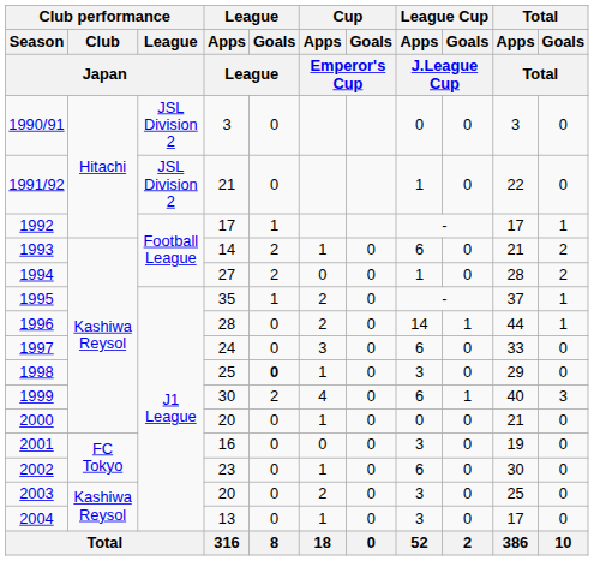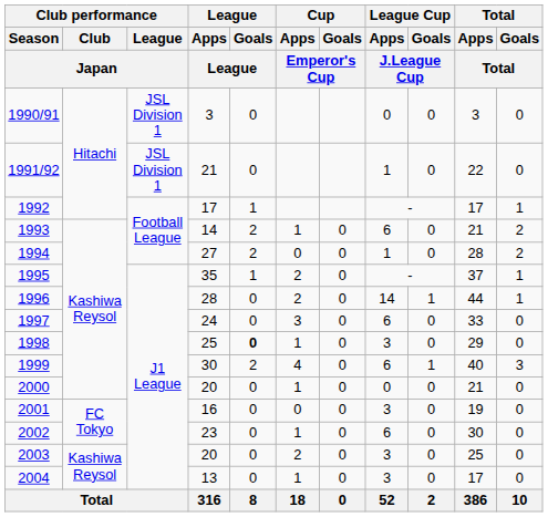 <table class="wikitable" style="text-align:center;">
 <tr>
 <th colspan=3>Club performance</th>
 <th colspan=2>League</th>
 <th colspan=2>Cup</th>
 <th colspan=2>League Cup</th>
 <th colspan=2>Total</th>
 </tr>
 <tr>
 <th>Season</th>
 <th>Club</th>
 <th>League</th>
 <th>Apps</th>
 <th>Goals</th>
 <th>Apps</th>
 <th>Goals</th>
 <th>Apps</th>
 <th>Goals</th>
 <th>Apps</th>
 <th>Goals</th>
 </tr>
 <tr>
 <th colspan=3>Japan</th>
 <th colspan=2>League</th>
 <th colspan=2><a href='#'>Emperor's Cup</a></th>
 <th colspan=2><a href='#'>J.League Cup</a></th>
 <th colspan=2>Total</th>
 </tr>
 <tr>
 <td><a href='#'>1990/91</a></td>
 <td rowspan="3"><a href='#'>Hitachi</a></td>
-<td><a href='#'>JSL Division 2</a></td>
+<td><a href='#'>JSL Division 1</a></td>
 <td>3</td>
 <td>0</td>
 <td></td>
 <td></td>
 <td>0</td>
 <td>0</td>
 <td>3</td>
 <td>0</td>
 </tr>
 <tr>
 <td><a href='#'>1991/92</a></td>
-<td><a href='#'>JSL Division 2</a></td>
+<td><a href='#'>JSL Division 1</a></td>
 <td>21</td>
 <td>0</td>
 <td></td>
 <td></td>
 <td>1</td>
 <td>0</td>
 <td>22</td>
 <td>0</td>
 </tr>
 <tr>
 <td><a href='#'>1992</a></td>
 <td rowspan="3"><a href='#'>Football League</a></td>
 <td>17</td>
 <td>1</td>
 <td></td>
 <td></td>
 <td colspan="2">-</td>
 <td>17</td>
 <td>1</td>
 </tr>
 <tr>
 <td><a href='#'>1993</a></td>
 <td rowspan="8"><a href='#'>Kashiwa Reysol</a></td>
 <td>14</td>
 <td>2</td>
 <td>1</td>
 <td>0</td>
 <td>6</td>
 <td>0</td>
 <td>21</td>
 <td>2</td>
 </tr>
 <tr>
 <td><a href='#'>1994</a></td>
 <td>27</td>
 <td>2</td>
 <td>0</td>
 <td>0</td>
 <td>1</td>
 <td>0</td>
 <td>28</td>
 <td>2</td>
 </tr>
 <tr>
 <td><a href='#'>1995</a></td>
 <td rowspan="10"><a href='#'>J1 League</a></td>
 <td>35</td>
 <td>1</td>
 <td>2</td>
 <td>0</td>
 <td colspan="2">-</td>
 <td>37</td>
 <td>1</td>
 </tr>
 <tr>
 <td><a href='#'>1996</a></td>
 <td>28</td>
 <td>0</td>
 <td>2</td>
 <td>0</td>
 <td>14</td>
 <td>1</td>
 <td>44</td>
 <td>1</td>
 </tr>
 <tr>
 <td><a href='#'>1997</a></td>
 <td>24</td>
 <td>0</td>
 <td>3</td>
 <td>0</td>
 <td>6</td>
 <td>0</td>
 <td>33</td>
 <td>0</td>
 </tr>
 <tr>
 <td><a href='#'>1998</a></td>
 <td>25</td>
 <td><strong>0</strong></td>
 <td>1</td>
 <td>0</td>
 <td>3</td>
 <td>0</td>
 <td>29</td>
 <td>0</td>
 </tr>
 <tr>
 <td><a href='#'>1999</a></td>
 <td>30</td>
 <td>2</td>
 <td>4</td>
 <td>0</td>
 <td>6</td>
 <td>1</td>
 <td>40</td>
 <td>3</td>
 </tr>
 <tr>
 <td><a href='#'>2000</a></td>
 <td>20</td>
 <td>0</td>
 <td>1</td>
 <td>0</td>
 <td>0</td>
 <td>0</td>
 <td>21</td>
 <td>0</td>
 </tr>
 <tr>
 <td><a href='#'>2001</a></td>
 <td rowspan="2"><a href='#'>FC Tokyo</a></td>
 <td>16</td>
 <td>0</td>
 <td>0</td>
 <td>0</td>
 <td>3</td>
 <td>0</td>
 <td>19</td>
 <td>0</td>
 </tr>
 <tr>
 <td><a href='#'>2002</a></td>
 <td>23</td>
 <td>0</td>
 <td>1</td>
 <td>0</td>
 <td>6</td>
 <td>0</td>
 <td>30</td>
 <td>0</td>
 </tr>
 <tr>
 <td><a href='#'>2003</a></td>
 <td rowspan="2"><a href='#'>Kashiwa Reysol</a></td>
 <td>20</td>
 <td>0</td>
 <td>2</td>
 <td>0</td>
 <td>3</td>
 <td>0</td>
 <td>25</td>
 <td>0</td>
 </tr>
 <tr>
 <td><a href='#'>2004</a></td>
 <td>13</td>
 <td>0</td>
 <td>1</td>
 <td>0</td>
 <td>3</td>
 <td>0</td>
 <td>17</td>
 <td>0</td>
 </tr>
 <tr>
 <th colspan=3>Total</th>
 <th>316</th>
 <th>8</th>
 <th>18</th>
 <th>0</th>
 <th>52</th>
 <th>2</th>
 <th>386</th>
 <th>10</th>
 </tr>
 </table>
